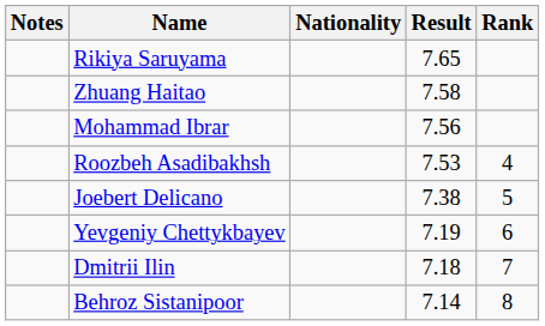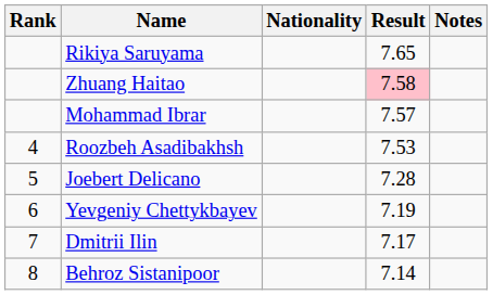 <table class="wikitable sortable" style="text-align:center">
 <tr>
-<th>Notes</th>
+<th>Rank</th>
 <th>Name</th>
 <th>Nationality</th>
 <th>Result</th>
-<th>Rank</th>
+<th>Notes</th>
 </tr>
 <tr>
 <td></td>
 <td align=left><a href='#'>Rikiya Saruyama</a></td>
 <td align=left></td>
 <td>7.65</td>
 <td></td>
 </tr>
 <tr>
 <td></td>
 <td align=left><a href='#'>Zhuang Haitao</a></td>
 <td align=left></td>
-<td>7.58</td>
+<td style="background: pink;">7.58</td>
 <td></td>
 </tr>
 <tr>
 <td></td>
 <td align=left><a href='#'>Mohammad Ibrar</a></td>
 <td align=left></td>
-<td>7.56</td>
+<td>7.57</td>
 <td></td>
 </tr>
 <tr>
-<td></td>
+<td>4</td>
 <td align=left><a href='#'>Roozbeh Asadibakhsh</a></td>
 <td align=left></td>
 <td>7.53</td>
-<td>4</td>
+<td></td>
 </tr>
 <tr>
-<td></td>
+<td>5</td>
 <td align=left><a href='#'>Joebert Delicano</a></td>
 <td align=left></td>
-<td>7.38</td>
-<td>5</td>
+<td>7.28</td>
+<td></td>
 </tr>
 <tr>
-<td></td>
+<td>6</td>
 <td align=left><a href='#'>Yevgeniy Chettykbayev</a></td>
 <td align=left></td>
 <td>7.19</td>
-<td>6</td>
+<td></td>
 </tr>
 <tr>
-<td></td>
+<td>7</td>
 <td align=left><a href='#'>Dmitrii Ilin</a></td>
 <td align=left></td>
-<td>7.18</td>
-<td>7</td>
+<td>7.17</td>
+<td></td>
 </tr>
 <tr>
-<td></td>
+<td>8</td>
 <td align=left><a href='#'>Behroz Sistanipoor</a></td>
 <td align=left></td>
 <td>7.14</td>
-<td>8</td>
+<td></td>
 </tr>
 </table>
